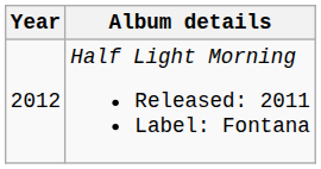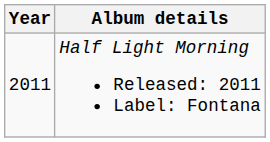 <table class="wikitable">
 <tr>
 <th>Year</th>
 <th>Album details</th>
 </tr>
 <tr>
-<td>2012</td>
+<td>2011</td>
 <td><em>Half Light Morning</em><br><ul><li>Released: 2011</li><li>Label: Fontana</li></ul></td>
 </tr>
 </table>
